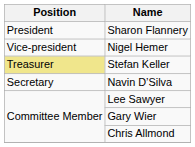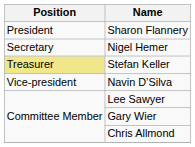 <table class="wikitable">
 <tr>
 <th>Position</th>
 <th>Name</th>
 </tr>
 <tr>
 <td>President</td>
 <td> Sharon Flannery</td>
 </tr>
 <tr>
-<td>Vice-president</td>
+<td>Secretary</td>
 <td> Nigel Hemer</td>
 </tr>
 <tr>
 <td style="background: khaki;">Treasurer</td>
 <td>Stefan Keller</td>
 </tr>
 <tr>
-<td>Secretary</td>
+<td>Vice-president</td>
 <td>Navin D’Silva</td>
 </tr>
 <tr>
 <td rowspan="3">Committee Member</td>
 <td>Lee Sawyer</td>
 </tr>
 <tr>
 <td>Gary Wier</td>
 </tr>
 <tr>
 <td>Chris Allmond</td>
 </tr>
 <tr>
 </tr>
 </table>
